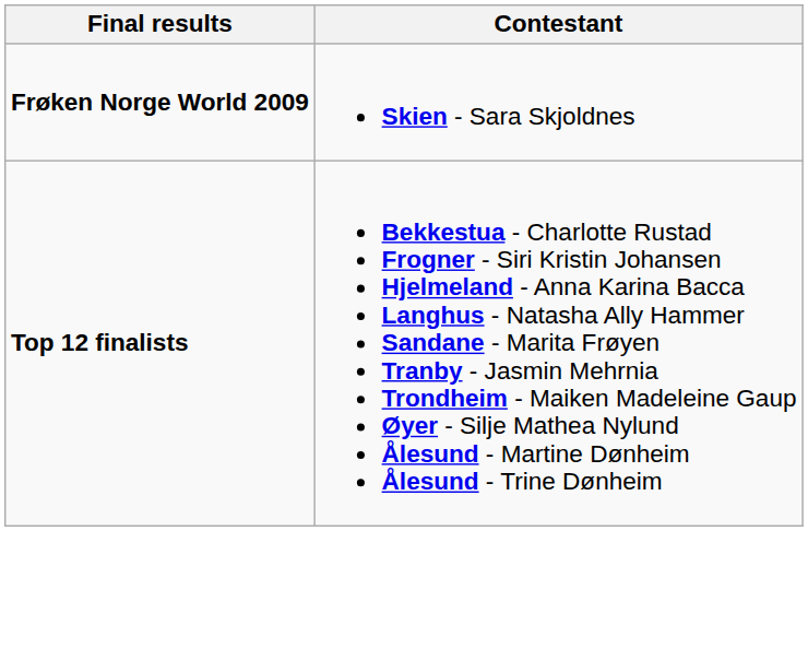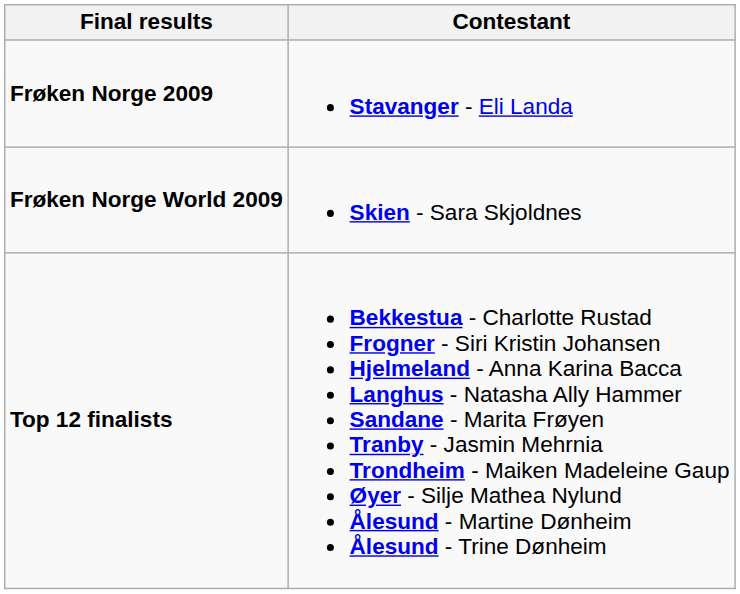 <table class="wikitable">
 <tr>
 <th>Final results</th>
 <th>Contestant</th>
+</tr>
+<tr>
+<td><strong>Frøken Norge 2009</strong></td>
+<td><br><ul><li><strong><a href='#'>Stavanger</a></strong> - <a href='#'>Eli Landa</a></li></ul></td>
 </tr>
 <tr>
 <td><strong>Frøken Norge World 2009</strong></td>
 <td><br><ul><li><strong><a href='#'>Skien</a></strong> - Sara Skjoldnes</li></ul></td>
 </tr>
 <tr>
 <td><strong>Top 12 finalists</strong></td>
 <td><br><ul><li><strong><a href='#'>Bekkestua</a></strong> - Charlotte Rustad</li><li><strong><a href='#'>Frogner</a></strong> - Siri Kristin Johansen</li><li><strong><a href='#'>Hjelmeland</a></strong> - Anna Karina Bacca</li><li><strong><a href='#'>Langhus</a></strong> - Natasha Ally Hammer</li><li><strong><a href='#'>Sandane</a></strong> - Marita Frøyen</li><li><strong><a href='#'>Tranby</a></strong> - Jasmin Mehrnia</li><li><strong><a href='#'>Trondheim</a></strong> - Maiken Madeleine Gaup</li><li><strong><a href='#'>Øyer</a></strong> - Silje Mathea Nylund</li><li><strong><a href='#'>Ålesund</a></strong> - Martine Dønheim</li><li><strong><a href='#'>Ålesund</a></strong> - Trine Dønheim</li></ul></td>
 </tr>
 </table>
